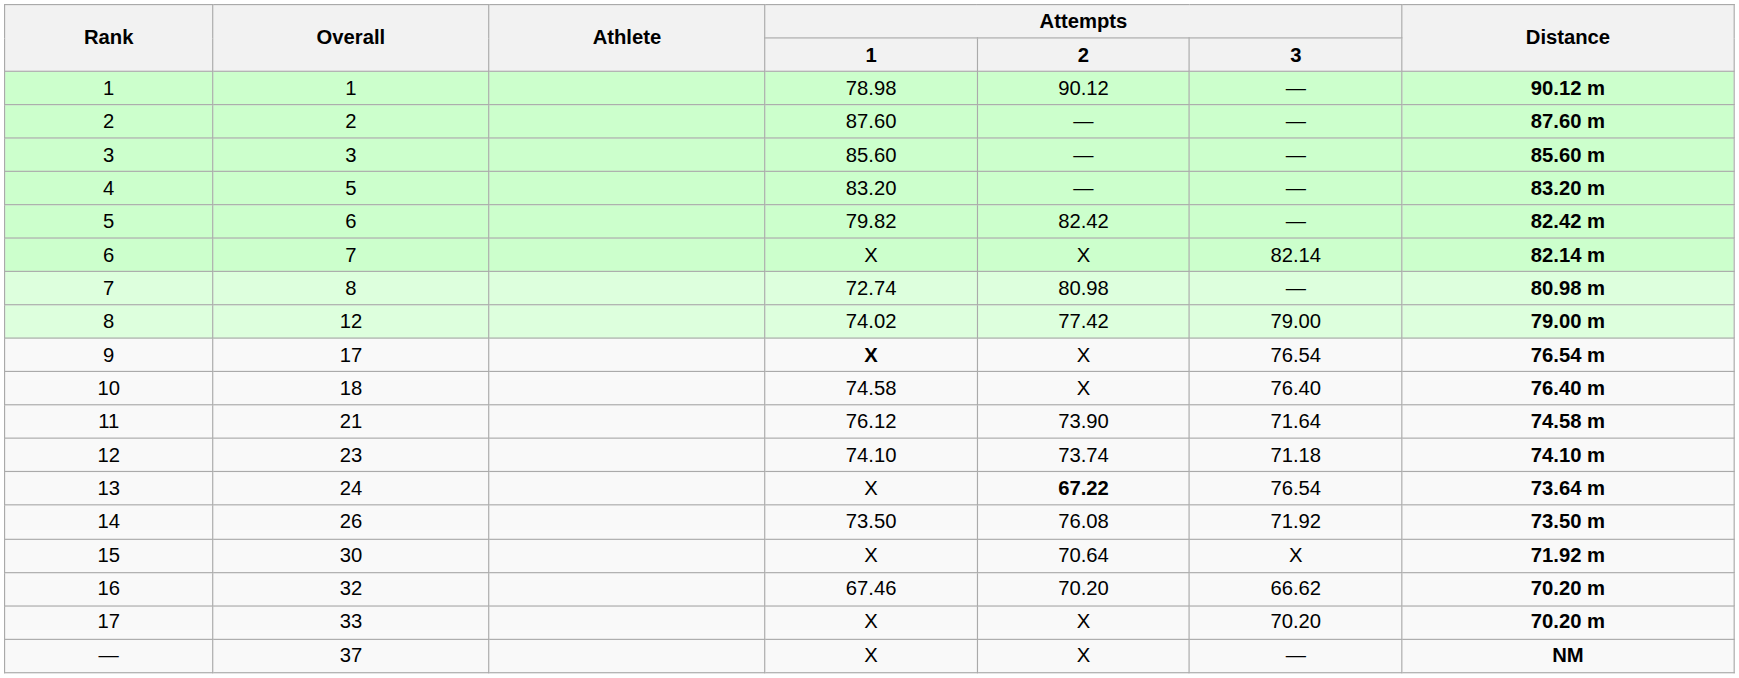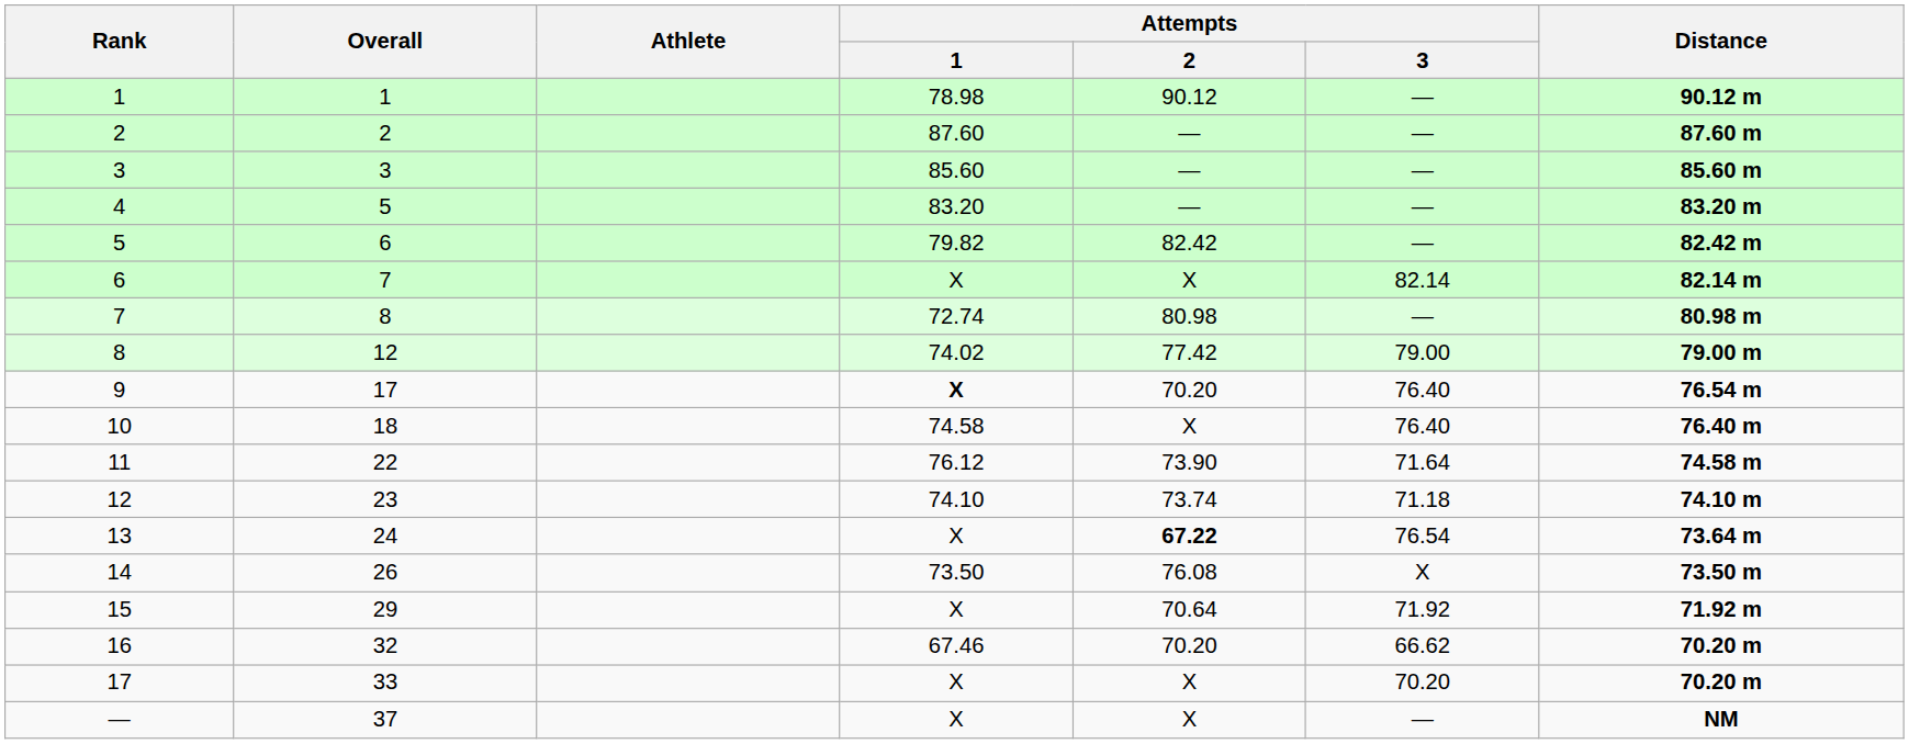 <table class="wikitable" style=" text-align:center; font-size:110%;" width="95%">
 <tr>
 <th rowspan="2">Rank</th>
 <th rowspan="2">Overall</th>
 <th rowspan="2">Athlete</th>
 <th colspan="3">Attempts</th>
 <th rowspan="2">Distance</th>
 </tr>
 <tr>
 <th>1</th>
 <th>2</th>
 <th>3</th>
 </tr>
 <tr style="background:#ccffcc;">
 <td>1</td>
 <td>1</td>
 <td align=left></td>
 <td>78.98</td>
 <td>90.12</td>
 <td>—</td>
 <td><strong>90.12 m  </strong></td>
 </tr>
 <tr style="background:#ccffcc;">
 <td>2</td>
 <td>2</td>
 <td align=left></td>
 <td>87.60</td>
 <td>—</td>
 <td>—</td>
 <td><strong>87.60 m   </strong></td>
 </tr>
 <tr style="background:#ccffcc;">
 <td>3</td>
 <td>3</td>
 <td align=left></td>
 <td>85.60</td>
 <td>—</td>
 <td>—</td>
 <td><strong>85.60 m  </strong></td>
 </tr>
 <tr style="background:#ccffcc;">
 <td>4</td>
 <td>5</td>
 <td align=left></td>
 <td>83.20</td>
 <td>—</td>
 <td>—</td>
 <td><strong>83.20 m   </strong></td>
 </tr>
 <tr style="background:#ccffcc;">
 <td>5</td>
 <td>6</td>
 <td align=left></td>
 <td>79.82</td>
 <td>82.42</td>
 <td>—</td>
 <td><strong>82.42 m  </strong></td>
 </tr>
 <tr style="background:#ccffcc;">
 <td>6</td>
 <td>7</td>
 <td align=left></td>
 <td>X</td>
 <td>X</td>
 <td>82.14</td>
 <td><strong>82.14 m</strong></td>
 </tr>
 <tr style="background:#ddffdd;">
 <td>7</td>
 <td>8</td>
 <td align=left></td>
 <td>72.74</td>
 <td>80.98</td>
 <td>—</td>
 <td><strong>80.98 m  </strong></td>
 </tr>
 <tr style="background:#ddffdd;">
 <td>8</td>
 <td>12</td>
 <td align=left></td>
 <td>74.02</td>
 <td>77.42</td>
 <td>79.00</td>
 <td><strong>79.00 m </strong></td>
 </tr>
 <tr>
 <td>9</td>
 <td>17</td>
 <td align=left></td>
 <td><strong>X</strong></td>
-<td>X</td>
-<td>76.54</td>
+<td>70.20</td>
+<td>76.40</td>
 <td><strong>76.54 m </strong></td>
 </tr>
 <tr>
 <td>10</td>
 <td>18</td>
 <td align=left></td>
 <td>74.58</td>
 <td>X</td>
 <td>76.40</td>
 <td><strong>76.40 m </strong></td>
 </tr>
 <tr>
 <td>11</td>
-<td>21</td>
+<td>22</td>
 <td align=left></td>
 <td>76.12</td>
 <td>73.90</td>
 <td>71.64</td>
 <td><strong>74.58 m</strong></td>
 </tr>
 <tr>
 <td>12</td>
 <td>23</td>
 <td align=left></td>
 <td>74.10</td>
 <td>73.74</td>
 <td>71.18</td>
 <td><strong>74.10 m</strong></td>
 </tr>
 <tr>
 <td>13</td>
 <td>24</td>
 <td align=left></td>
 <td>X</td>
 <td><strong>67.22</strong></td>
 <td>76.54</td>
 <td><strong>73.64 m </strong></td>
 </tr>
 <tr>
 <td>14</td>
 <td>26</td>
 <td align=left></td>
 <td>73.50</td>
 <td>76.08</td>
-<td>71.92</td>
+<td>X</td>
 <td><strong>73.50 m</strong></td>
 </tr>
 <tr>
 <td>15</td>
-<td>30</td>
+<td>29</td>
 <td align=left></td>
 <td>X</td>
 <td>70.64</td>
-<td>X</td>
+<td>71.92</td>
 <td><strong>71.92 m </strong></td>
 </tr>
 <tr>
 <td>16</td>
 <td>32</td>
 <td align=left></td>
 <td>67.46</td>
 <td>70.20</td>
 <td>66.62</td>
 <td><strong>70.20 m </strong></td>
 </tr>
 <tr>
 <td>17</td>
 <td>33</td>
 <td align=left></td>
 <td>X</td>
 <td>X</td>
 <td>70.20</td>
 <td><strong>70.20 m </strong></td>
 </tr>
 <tr>
 <td>—</td>
 <td>37</td>
 <td align=left></td>
 <td>X</td>
 <td>X</td>
 <td>—</td>
 <td><strong>NM </strong></td>
 </tr>
 </table>
